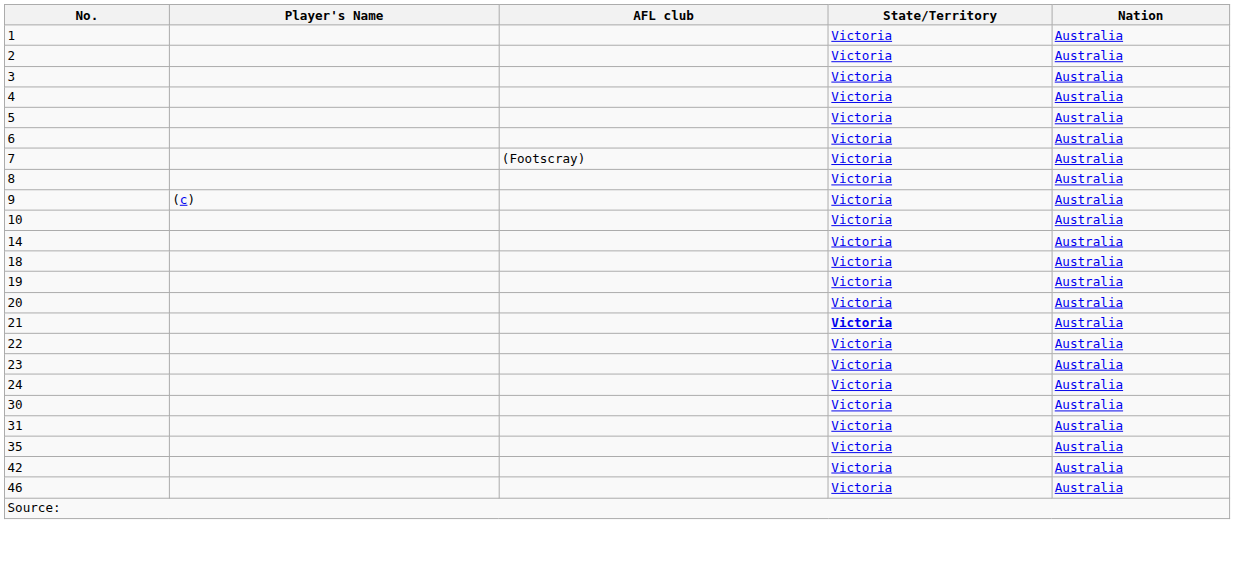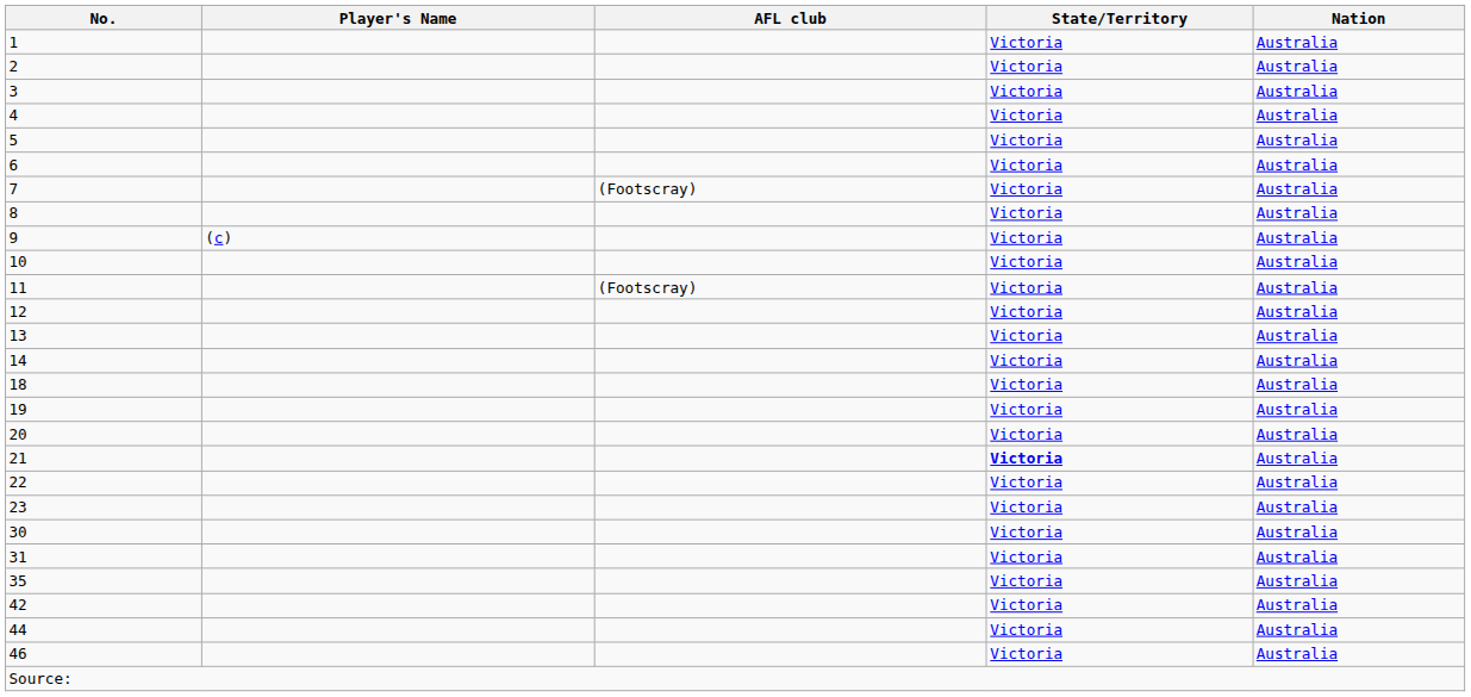 <table class="wikitable sortable" style="width:100%;">
 <tr style="background:#efefef;">
 <th width=05%>No.</th>
 <th width=10%>Player's Name</th>
 <th width=10%>AFL club</th>
 <th width=05%>State/Territory</th>
 <th width=05%>Nation</th>
 </tr>
 <tr>
 <td align=left>1</td>
 <td></td>
 <td></td>
 <td><a href='#'>Victoria</a></td>
 <td><a href='#'>Australia</a></td>
 </tr>
 <tr>
 <td align=left>2</td>
 <td></td>
 <td></td>
 <td><a href='#'>Victoria</a></td>
 <td><a href='#'>Australia</a></td>
 </tr>
 <tr>
 <td align=left>3</td>
 <td></td>
 <td></td>
 <td><a href='#'>Victoria</a></td>
 <td><a href='#'>Australia</a></td>
 </tr>
 <tr>
 <td align=left>4</td>
 <td></td>
 <td></td>
 <td><a href='#'>Victoria</a></td>
 <td><a href='#'>Australia</a></td>
 </tr>
 <tr>
 <td align=left>5</td>
 <td></td>
 <td></td>
 <td><a href='#'>Victoria</a></td>
 <td><a href='#'>Australia</a></td>
 </tr>
 <tr>
 <td align=left>6</td>
 <td></td>
 <td></td>
 <td><a href='#'>Victoria</a></td>
 <td><a href='#'>Australia</a></td>
 </tr>
 <tr>
 <td align=left>7</td>
 <td></td>
 <td> (Footscray)</td>
 <td><a href='#'>Victoria</a></td>
 <td><a href='#'>Australia</a></td>
 </tr>
 <tr>
 <td align=left>8</td>
 <td></td>
 <td></td>
 <td><a href='#'>Victoria</a></td>
 <td><a href='#'>Australia</a></td>
 </tr>
 <tr>
 <td align=left>9</td>
 <td> (<a href='#'>c</a>)</td>
 <td></td>
 <td><a href='#'>Victoria</a></td>
 <td><a href='#'>Australia</a></td>
 </tr>
 <tr>
 <td align=left>10</td>
 <td></td>
 <td></td>
 <td><a href='#'>Victoria</a></td>
 <td><a href='#'>Australia</a></td>
 </tr>
 <tr>
+<td align=left>11</td>
+<td></td>
+<td> (Footscray)</td>
+<td><a href='#'>Victoria</a></td>
+<td><a href='#'>Australia</a></td>
+</tr>
+<tr>
+<td align=left>12</td>
+<td></td>
+<td></td>
+<td><a href='#'>Victoria</a></td>
+<td><a href='#'>Australia</a></td>
+</tr>
+<tr>
+<td align=left>13</td>
+<td></td>
+<td></td>
+<td><a href='#'>Victoria</a></td>
+<td><a href='#'>Australia</a></td>
+</tr>
+<tr>
 <td align=left>14</td>
 <td></td>
 <td></td>
 <td><a href='#'>Victoria</a></td>
 <td><a href='#'>Australia</a></td>
 </tr>
 <tr>
 <td align=left>18</td>
 <td></td>
 <td></td>
 <td><a href='#'>Victoria</a></td>
 <td><a href='#'>Australia</a></td>
 </tr>
 <tr>
 <td align=left>19</td>
 <td></td>
 <td></td>
 <td><a href='#'>Victoria</a></td>
 <td><a href='#'>Australia</a></td>
 </tr>
 <tr>
 <td align=left>20</td>
 <td></td>
 <td></td>
 <td><a href='#'>Victoria</a></td>
 <td><a href='#'>Australia</a></td>
 </tr>
 <tr>
 <td align=left>21</td>
 <td></td>
 <td></td>
 <td><strong><a href='#'>Victoria</a></strong></td>
 <td><a href='#'>Australia</a></td>
 </tr>
 <tr>
 <td align=left>22</td>
 <td></td>
 <td></td>
 <td><a href='#'>Victoria</a></td>
 <td><a href='#'>Australia</a></td>
 </tr>
 <tr>
 <td align=left>23</td>
 <td></td>
 <td></td>
 <td><a href='#'>Victoria</a></td>
 <td><a href='#'>Australia</a></td>
 </tr>
 <tr>
-<td align=left>24</td>
-<td></td>
-<td></td>
-<td><a href='#'>Victoria</a></td>
-<td><a href='#'>Australia</a></td>
-</tr>
-<tr>
 <td align=left>30</td>
 <td></td>
 <td></td>
 <td><a href='#'>Victoria</a></td>
 <td><a href='#'>Australia</a></td>
 </tr>
 <tr>
 <td align=left>31</td>
 <td></td>
 <td></td>
 <td><a href='#'>Victoria</a></td>
 <td><a href='#'>Australia</a></td>
 </tr>
 <tr>
 <td align=left>35</td>
 <td></td>
 <td></td>
 <td><a href='#'>Victoria</a></td>
 <td><a href='#'>Australia</a></td>
 </tr>
 <tr>
 <td align=left>42</td>
 <td></td>
 <td></td>
 <td><a href='#'>Victoria</a></td>
 <td><a href='#'>Australia</a></td>
 </tr>
 <tr>
+<td align=left>44</td>
+<td></td>
+<td></td>
+<td><a href='#'>Victoria</a></td>
+<td><a href='#'>Australia</a></td>
+</tr>
+<tr>
 <td align=left>46</td>
 <td></td>
 <td></td>
 <td><a href='#'>Victoria</a></td>
 <td><a href='#'>Australia</a></td>
 </tr>
 <tr>
 <td colspan=5>Source: </td>
 </tr>
 </table>
